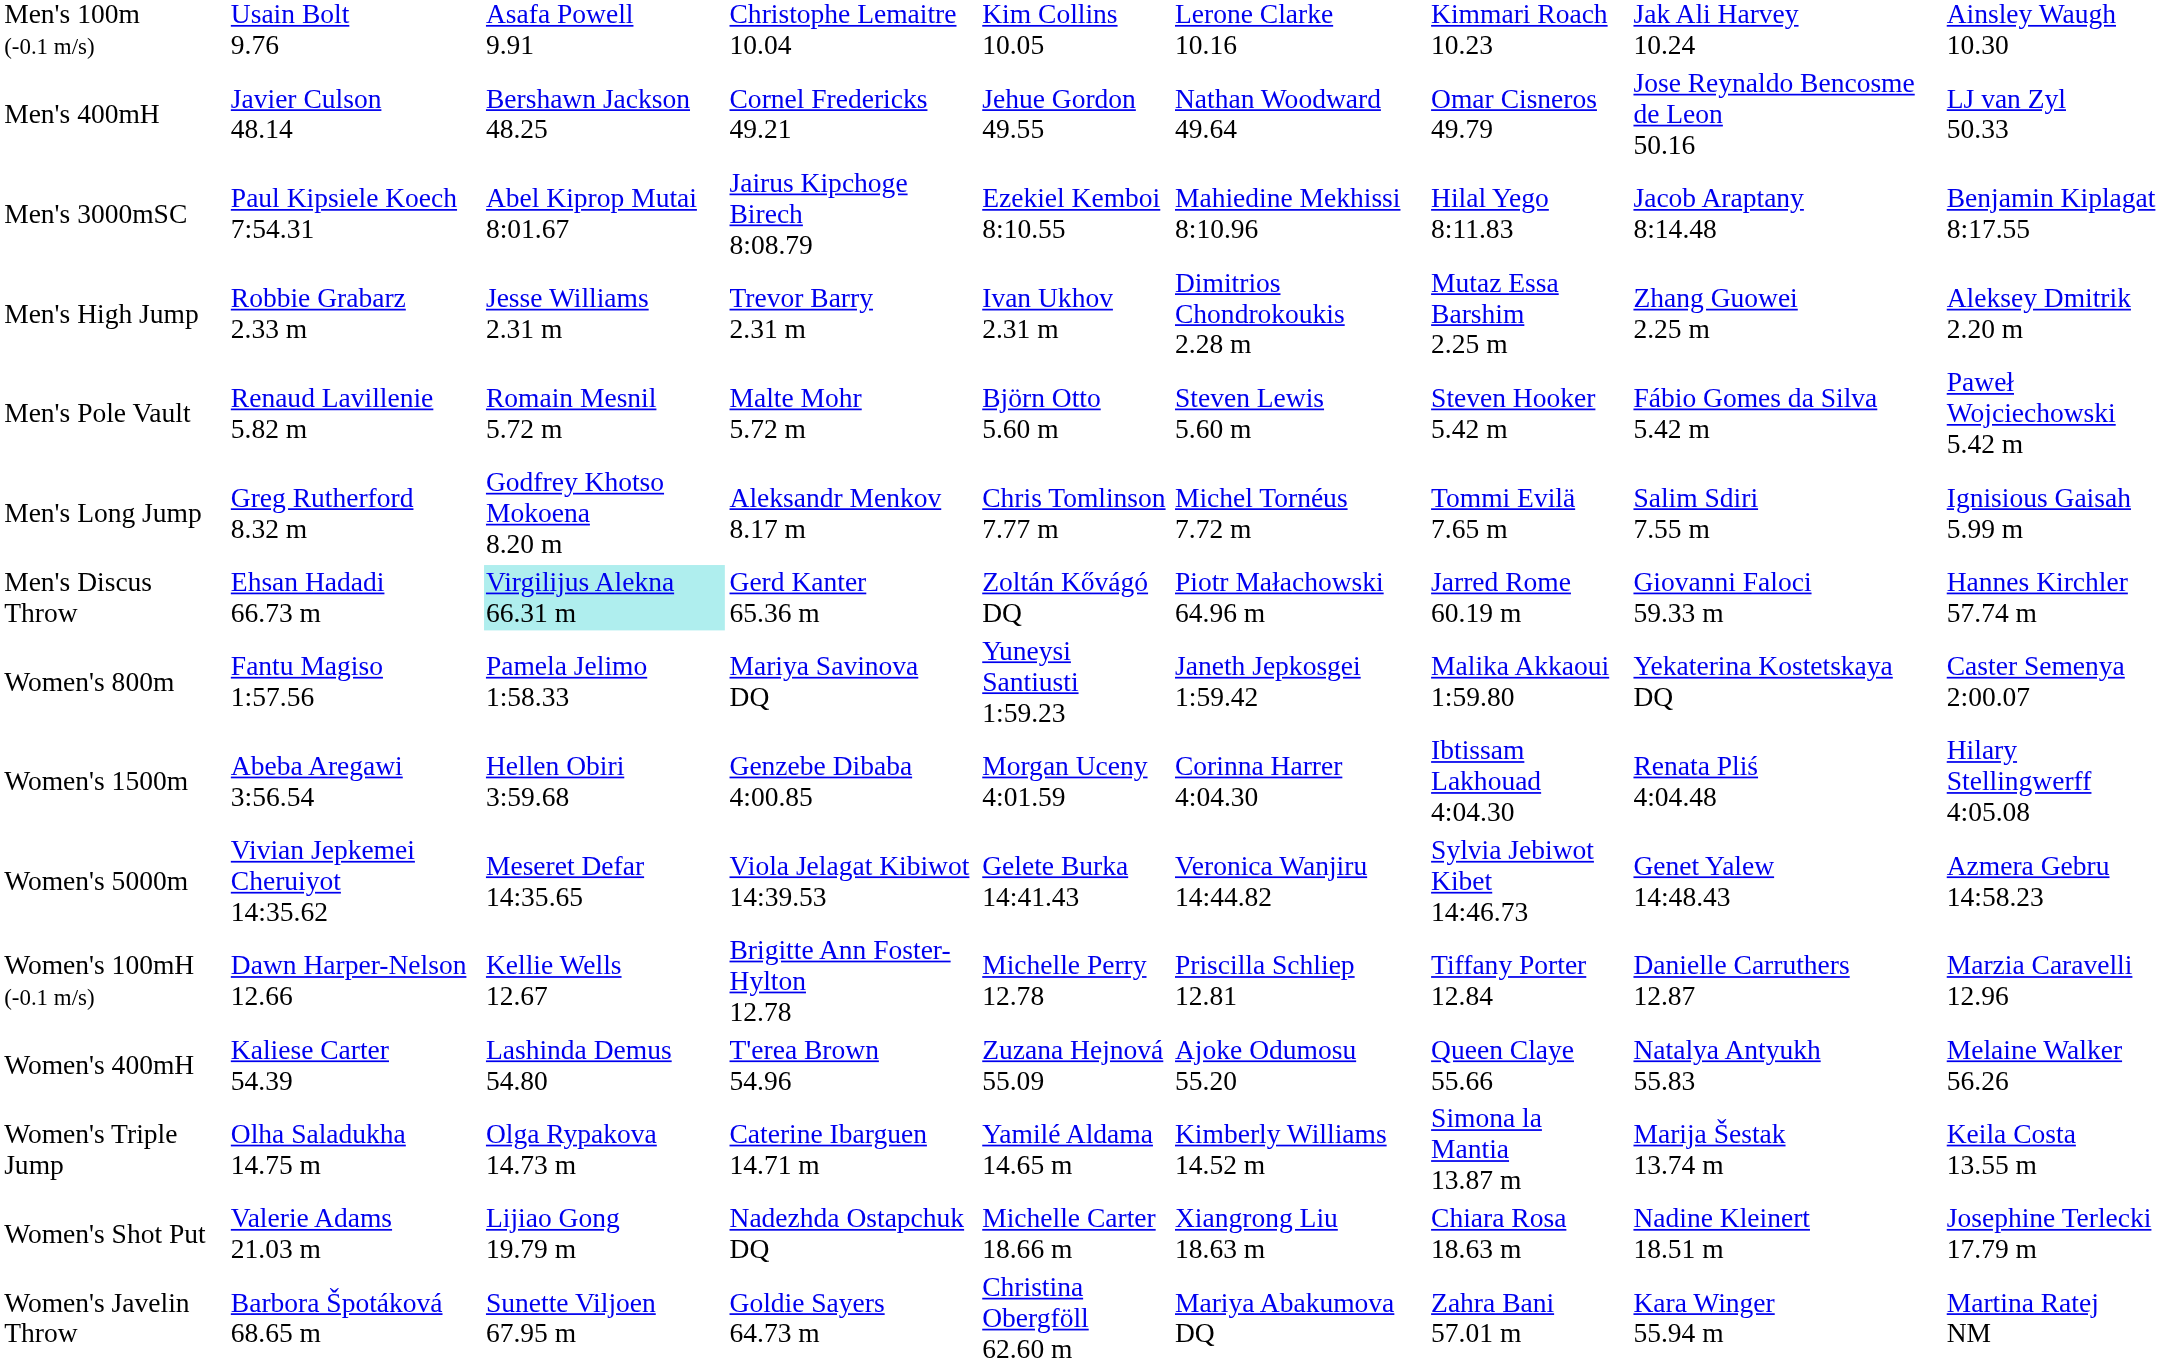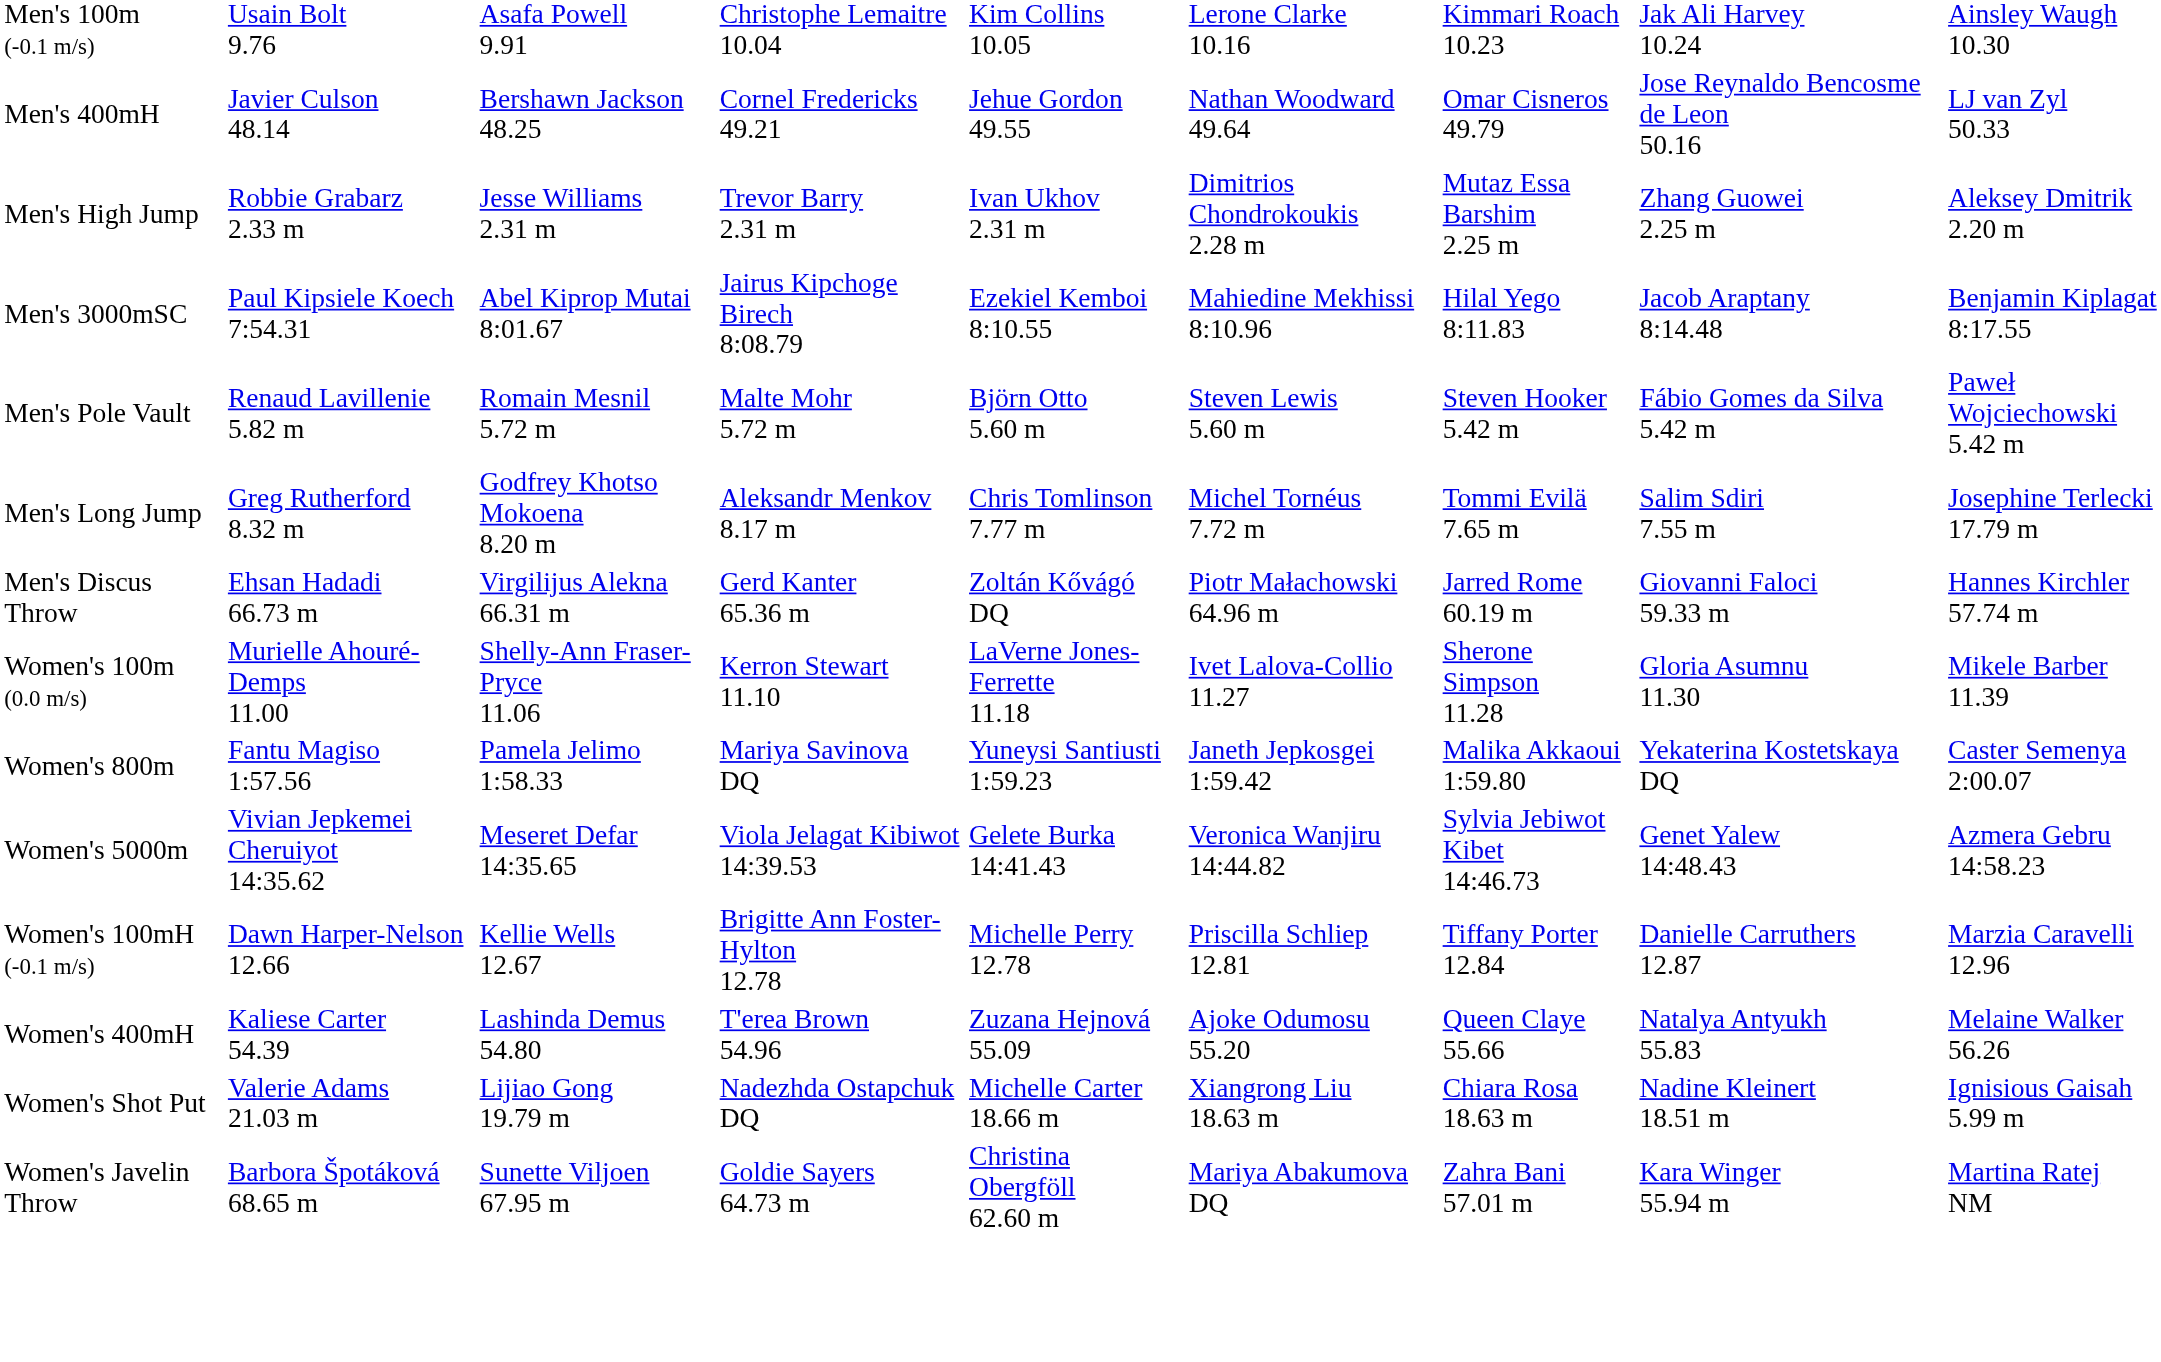 <table>
 <tr>
 <td>Men's 100m<br><small>(-0.1 m/s)</small></td>
 <td><a href='#'>Usain Bolt</a><br>  9.76</td>
 <td><a href='#'>Asafa Powell</a><br>  9.91</td>
 <td><a href='#'>Christophe Lemaitre</a><br>  10.04</td>
 <td><a href='#'>Kim Collins</a><br>  10.05</td>
 <td><a href='#'>Lerone Clarke</a><br>  10.16</td>
 <td><a href='#'>Kimmari Roach</a><br>  10.23</td>
 <td><a href='#'>Jak Ali Harvey</a><br>  10.24</td>
 <td><a href='#'>Ainsley Waugh</a><br>  10.30</td>
 </tr>
 <tr>
 <td>Men's 400mH</td>
 <td><a href='#'>Javier Culson</a><br>  48.14</td>
 <td><a href='#'>Bershawn Jackson</a><br>  48.25</td>
 <td><a href='#'>Cornel Fredericks</a><br>  49.21</td>
 <td><a href='#'>Jehue Gordon</a><br>  49.55</td>
 <td><a href='#'>Nathan Woodward</a><br>  49.64</td>
 <td><a href='#'>Omar Cisneros</a><br>  49.79</td>
 <td><a href='#'>Jose Reynaldo Bencosme de Leon</a><br>  50.16</td>
 <td><a href='#'>LJ van Zyl</a><br>  50.33</td>
 </tr>
 <tr>
+<td>Men's High Jump</td>
+<td><a href='#'>Robbie Grabarz</a><br>  2.33 m</td>
+<td><a href='#'>Jesse Williams</a><br>  2.31 m</td>
+<td><a href='#'>Trevor Barry</a><br>  2.31 m</td>
+<td><a href='#'>Ivan Ukhov</a><br>  2.31 m</td>
+<td><a href='#'>Dimitrios Chondrokoukis</a><br>  2.28 m</td>
+<td><a href='#'>Mutaz Essa Barshim</a><br>  2.25 m</td>
+<td><a href='#'>Zhang Guowei</a><br>  2.25 m</td>
+<td><a href='#'>Aleksey Dmitrik</a><br>  2.20 m</td>
+</tr>
+<tr>
 <td>Men's 3000mSC</td>
 <td><a href='#'>Paul Kipsiele Koech</a><br>  7:54.31</td>
 <td><a href='#'>Abel Kiprop Mutai</a><br>  8:01.67</td>
 <td><a href='#'>Jairus Kipchoge Birech</a><br>  8:08.79</td>
 <td><a href='#'>Ezekiel Kemboi</a><br>  8:10.55</td>
 <td><a href='#'>Mahiedine Mekhissi</a><br>  8:10.96</td>
 <td><a href='#'>Hilal Yego</a><br>  8:11.83</td>
 <td><a href='#'>Jacob Araptany</a><br>  8:14.48</td>
 <td><a href='#'>Benjamin Kiplagat</a><br>  8:17.55</td>
-</tr>
-<tr>
-<td>Men's High Jump</td>
-<td><a href='#'>Robbie Grabarz</a><br>  2.33 m</td>
-<td><a href='#'>Jesse Williams</a><br>  2.31 m</td>
-<td><a href='#'>Trevor Barry</a><br>  2.31 m</td>
-<td><a href='#'>Ivan Ukhov</a><br>  2.31 m</td>
-<td><a href='#'>Dimitrios Chondrokoukis</a><br>  2.28 m</td>
-<td><a href='#'>Mutaz Essa Barshim</a><br>  2.25 m</td>
-<td><a href='#'>Zhang Guowei</a><br>  2.25 m</td>
-<td><a href='#'>Aleksey Dmitrik</a><br>  2.20 m</td>
 </tr>
 <tr>
 <td>Men's Pole Vault</td>
 <td><a href='#'>Renaud Lavillenie</a><br>  5.82 m</td>
 <td><a href='#'>Romain Mesnil</a><br>  5.72 m</td>
 <td><a href='#'>Malte Mohr</a><br>  5.72 m</td>
 <td><a href='#'>Björn Otto</a><br>  5.60 m</td>
 <td><a href='#'>Steven Lewis</a><br>  5.60 m</td>
 <td><a href='#'>Steven Hooker</a><br>  5.42 m</td>
 <td><a href='#'>Fábio Gomes da Silva</a><br>  5.42 m</td>
 <td><a href='#'>Paweł Wojciechowski</a><br>  5.42 m</td>
 </tr>
 <tr>
 <td>Men's Long Jump</td>
 <td><a href='#'>Greg Rutherford</a><br>  8.32 m</td>
 <td><a href='#'>Godfrey Khotso Mokoena</a><br>  8.20 m</td>
 <td><a href='#'>Aleksandr Menkov</a><br>  8.17 m</td>
 <td><a href='#'>Chris Tomlinson</a><br>  7.77 m</td>
 <td><a href='#'>Michel Tornéus</a><br>  7.72 m</td>
 <td><a href='#'>Tommi Evilä</a><br>  7.65 m</td>
 <td><a href='#'>Salim Sdiri</a><br>  7.55 m</td>
-<td><a href='#'>Ignisious Gaisah</a><br>  5.99 m</td>
+<td><a href='#'>Josephine Terlecki</a><br>  17.79 m</td>
 </tr>
 <tr>
 <td>Men's Discus Throw</td>
 <td><a href='#'>Ehsan Hadadi</a><br>  66.73 m</td>
-<td style="background: paleturquoise;"><a href='#'>Virgilijus Alekna</a><br>  66.31 m</td>
+<td><a href='#'>Virgilijus Alekna</a><br>  66.31 m</td>
 <td><a href='#'>Gerd Kanter</a><br>  65.36 m</td>
 <td><a href='#'>Zoltán Kővágó</a><br>  DQ</td>
 <td><a href='#'>Piotr Małachowski</a><br>  64.96 m</td>
 <td><a href='#'>Jarred Rome</a><br>  60.19 m</td>
 <td><a href='#'>Giovanni Faloci</a><br>  59.33 m</td>
 <td><a href='#'>Hannes Kirchler</a><br>  57.74 m</td>
+</tr>
+<tr>
+<td>Women's 100m<br><small>(0.0 m/s)</small></td>
+<td><a href='#'>Murielle Ahouré-Demps</a><br>  11.00</td>
+<td><a href='#'>Shelly-Ann Fraser-Pryce</a><br>  11.06</td>
+<td><a href='#'>Kerron Stewart</a><br>  11.10</td>
+<td><a href='#'>LaVerne Jones-Ferrette</a><br>  11.18</td>
+<td><a href='#'>Ivet Lalova-Collio</a><br>  11.27</td>
+<td><a href='#'>Sherone Simpson</a><br>  11.28</td>
+<td><a href='#'>Gloria Asumnu</a><br>  11.30</td>
+<td><a href='#'>Mikele Barber</a><br>  11.39</td>
 </tr>
 <tr>
 <td>Women's 800m</td>
 <td><a href='#'>Fantu Magiso</a><br>  1:57.56</td>
 <td><a href='#'>Pamela Jelimo</a><br>  1:58.33</td>
 <td><a href='#'>Mariya Savinova</a><br>  DQ</td>
 <td><a href='#'>Yuneysi Santiusti</a><br>  1:59.23</td>
 <td><a href='#'>Janeth Jepkosgei</a><br>  1:59.42</td>
 <td><a href='#'>Malika Akkaoui</a><br>  1:59.80</td>
 <td><a href='#'>Yekaterina Kostetskaya</a><br>  DQ</td>
 <td><a href='#'>Caster Semenya</a><br>  2:00.07</td>
-</tr>
-<tr>
-<td>Women's 1500m</td>
-<td><a href='#'>Abeba Aregawi</a><br>  3:56.54</td>
-<td><a href='#'>Hellen Obiri</a><br>  3:59.68</td>
-<td><a href='#'>Genzebe Dibaba</a><br>  4:00.85</td>
-<td><a href='#'>Morgan Uceny</a><br>  4:01.59</td>
-<td><a href='#'>Corinna Harrer</a><br>  4:04.30</td>
-<td><a href='#'>Ibtissam Lakhouad</a><br>  4:04.30</td>
-<td><a href='#'>Renata Pliś</a><br>  4:04.48</td>
-<td><a href='#'>Hilary Stellingwerff</a><br>  4:05.08</td>
 </tr>
 <tr>
 <td>Women's 5000m</td>
 <td><a href='#'>Vivian Jepkemei Cheruiyot</a><br>  14:35.62</td>
 <td><a href='#'>Meseret Defar</a><br>  14:35.65</td>
 <td><a href='#'>Viola Jelagat Kibiwot</a><br>  14:39.53</td>
 <td><a href='#'>Gelete Burka</a><br>  14:41.43</td>
 <td><a href='#'>Veronica Wanjiru</a><br>  14:44.82</td>
 <td><a href='#'>Sylvia Jebiwot Kibet</a><br>  14:46.73</td>
 <td><a href='#'>Genet Yalew</a><br>  14:48.43</td>
 <td><a href='#'>Azmera Gebru</a><br>  14:58.23</td>
 </tr>
 <tr>
 <td>Women's 100mH<br><small>(-0.1 m/s)</small></td>
 <td><a href='#'>Dawn Harper-Nelson</a><br>  12.66</td>
 <td><a href='#'>Kellie Wells</a><br>  12.67</td>
 <td><a href='#'>Brigitte Ann Foster-Hylton</a><br>  12.78</td>
 <td><a href='#'>Michelle Perry</a><br>  12.78</td>
 <td><a href='#'>Priscilla Schliep</a><br>  12.81</td>
 <td><a href='#'>Tiffany Porter</a><br>  12.84</td>
 <td><a href='#'>Danielle Carruthers</a><br>  12.87</td>
 <td><a href='#'>Marzia Caravelli</a><br>  12.96</td>
 </tr>
 <tr>
 <td>Women's 400mH</td>
 <td><a href='#'>Kaliese Carter</a><br>  54.39</td>
 <td><a href='#'>Lashinda Demus</a><br>  54.80</td>
 <td><a href='#'>T'erea Brown</a><br>  54.96</td>
 <td><a href='#'>Zuzana Hejnová</a><br>  55.09</td>
 <td><a href='#'>Ajoke Odumosu</a><br>  55.20</td>
 <td><a href='#'>Queen Claye</a><br>  55.66</td>
 <td><a href='#'>Natalya Antyukh</a><br>  55.83</td>
 <td><a href='#'>Melaine Walker</a><br>  56.26</td>
 </tr>
 <tr>
-<td>Women's Triple Jump</td>
-<td><a href='#'>Olha Saladukha</a><br>  14.75 m</td>
-<td><a href='#'>Olga Rypakova</a><br>  14.73 m</td>
-<td><a href='#'>Caterine Ibarguen</a><br>  14.71 m</td>
-<td><a href='#'>Yamilé Aldama</a><br>  14.65 m</td>
-<td><a href='#'>Kimberly Williams</a><br>  14.52 m</td>
-<td><a href='#'>Simona la Mantia</a><br>  13.87 m</td>
-<td><a href='#'>Marija Šestak</a><br>  13.74 m</td>
-<td><a href='#'>Keila Costa</a><br>  13.55 m</td>
-</tr>
-<tr>
 <td>Women's Shot Put</td>
 <td><a href='#'>Valerie Adams</a><br>  21.03 m</td>
 <td><a href='#'>Lijiao Gong</a><br>  19.79 m</td>
 <td><a href='#'>Nadezhda Ostapchuk</a><br>  DQ</td>
 <td><a href='#'>Michelle Carter</a><br>  18.66 m</td>
 <td><a href='#'>Xiangrong Liu</a><br>  18.63 m</td>
 <td><a href='#'>Chiara Rosa</a><br>  18.63 m</td>
 <td><a href='#'>Nadine Kleinert</a><br>  18.51 m</td>
-<td><a href='#'>Josephine Terlecki</a><br>  17.79 m</td>
+<td><a href='#'>Ignisious Gaisah</a><br>  5.99 m</td>
 </tr>
 <tr>
 <td>Women's Javelin Throw</td>
 <td><a href='#'>Barbora Špotáková</a><br>  68.65 m</td>
 <td><a href='#'>Sunette Viljoen</a><br>  67.95 m</td>
 <td><a href='#'>Goldie Sayers</a><br>  64.73 m</td>
 <td><a href='#'>Christina Obergföll</a><br>  62.60 m</td>
 <td><a href='#'>Mariya Abakumova</a><br>  DQ</td>
 <td><a href='#'>Zahra Bani</a><br>  57.01 m</td>
 <td><a href='#'>Kara Winger</a><br>  55.94 m</td>
 <td><a href='#'>Martina Ratej</a><br>  NM</td>
 </tr>
 </table>
